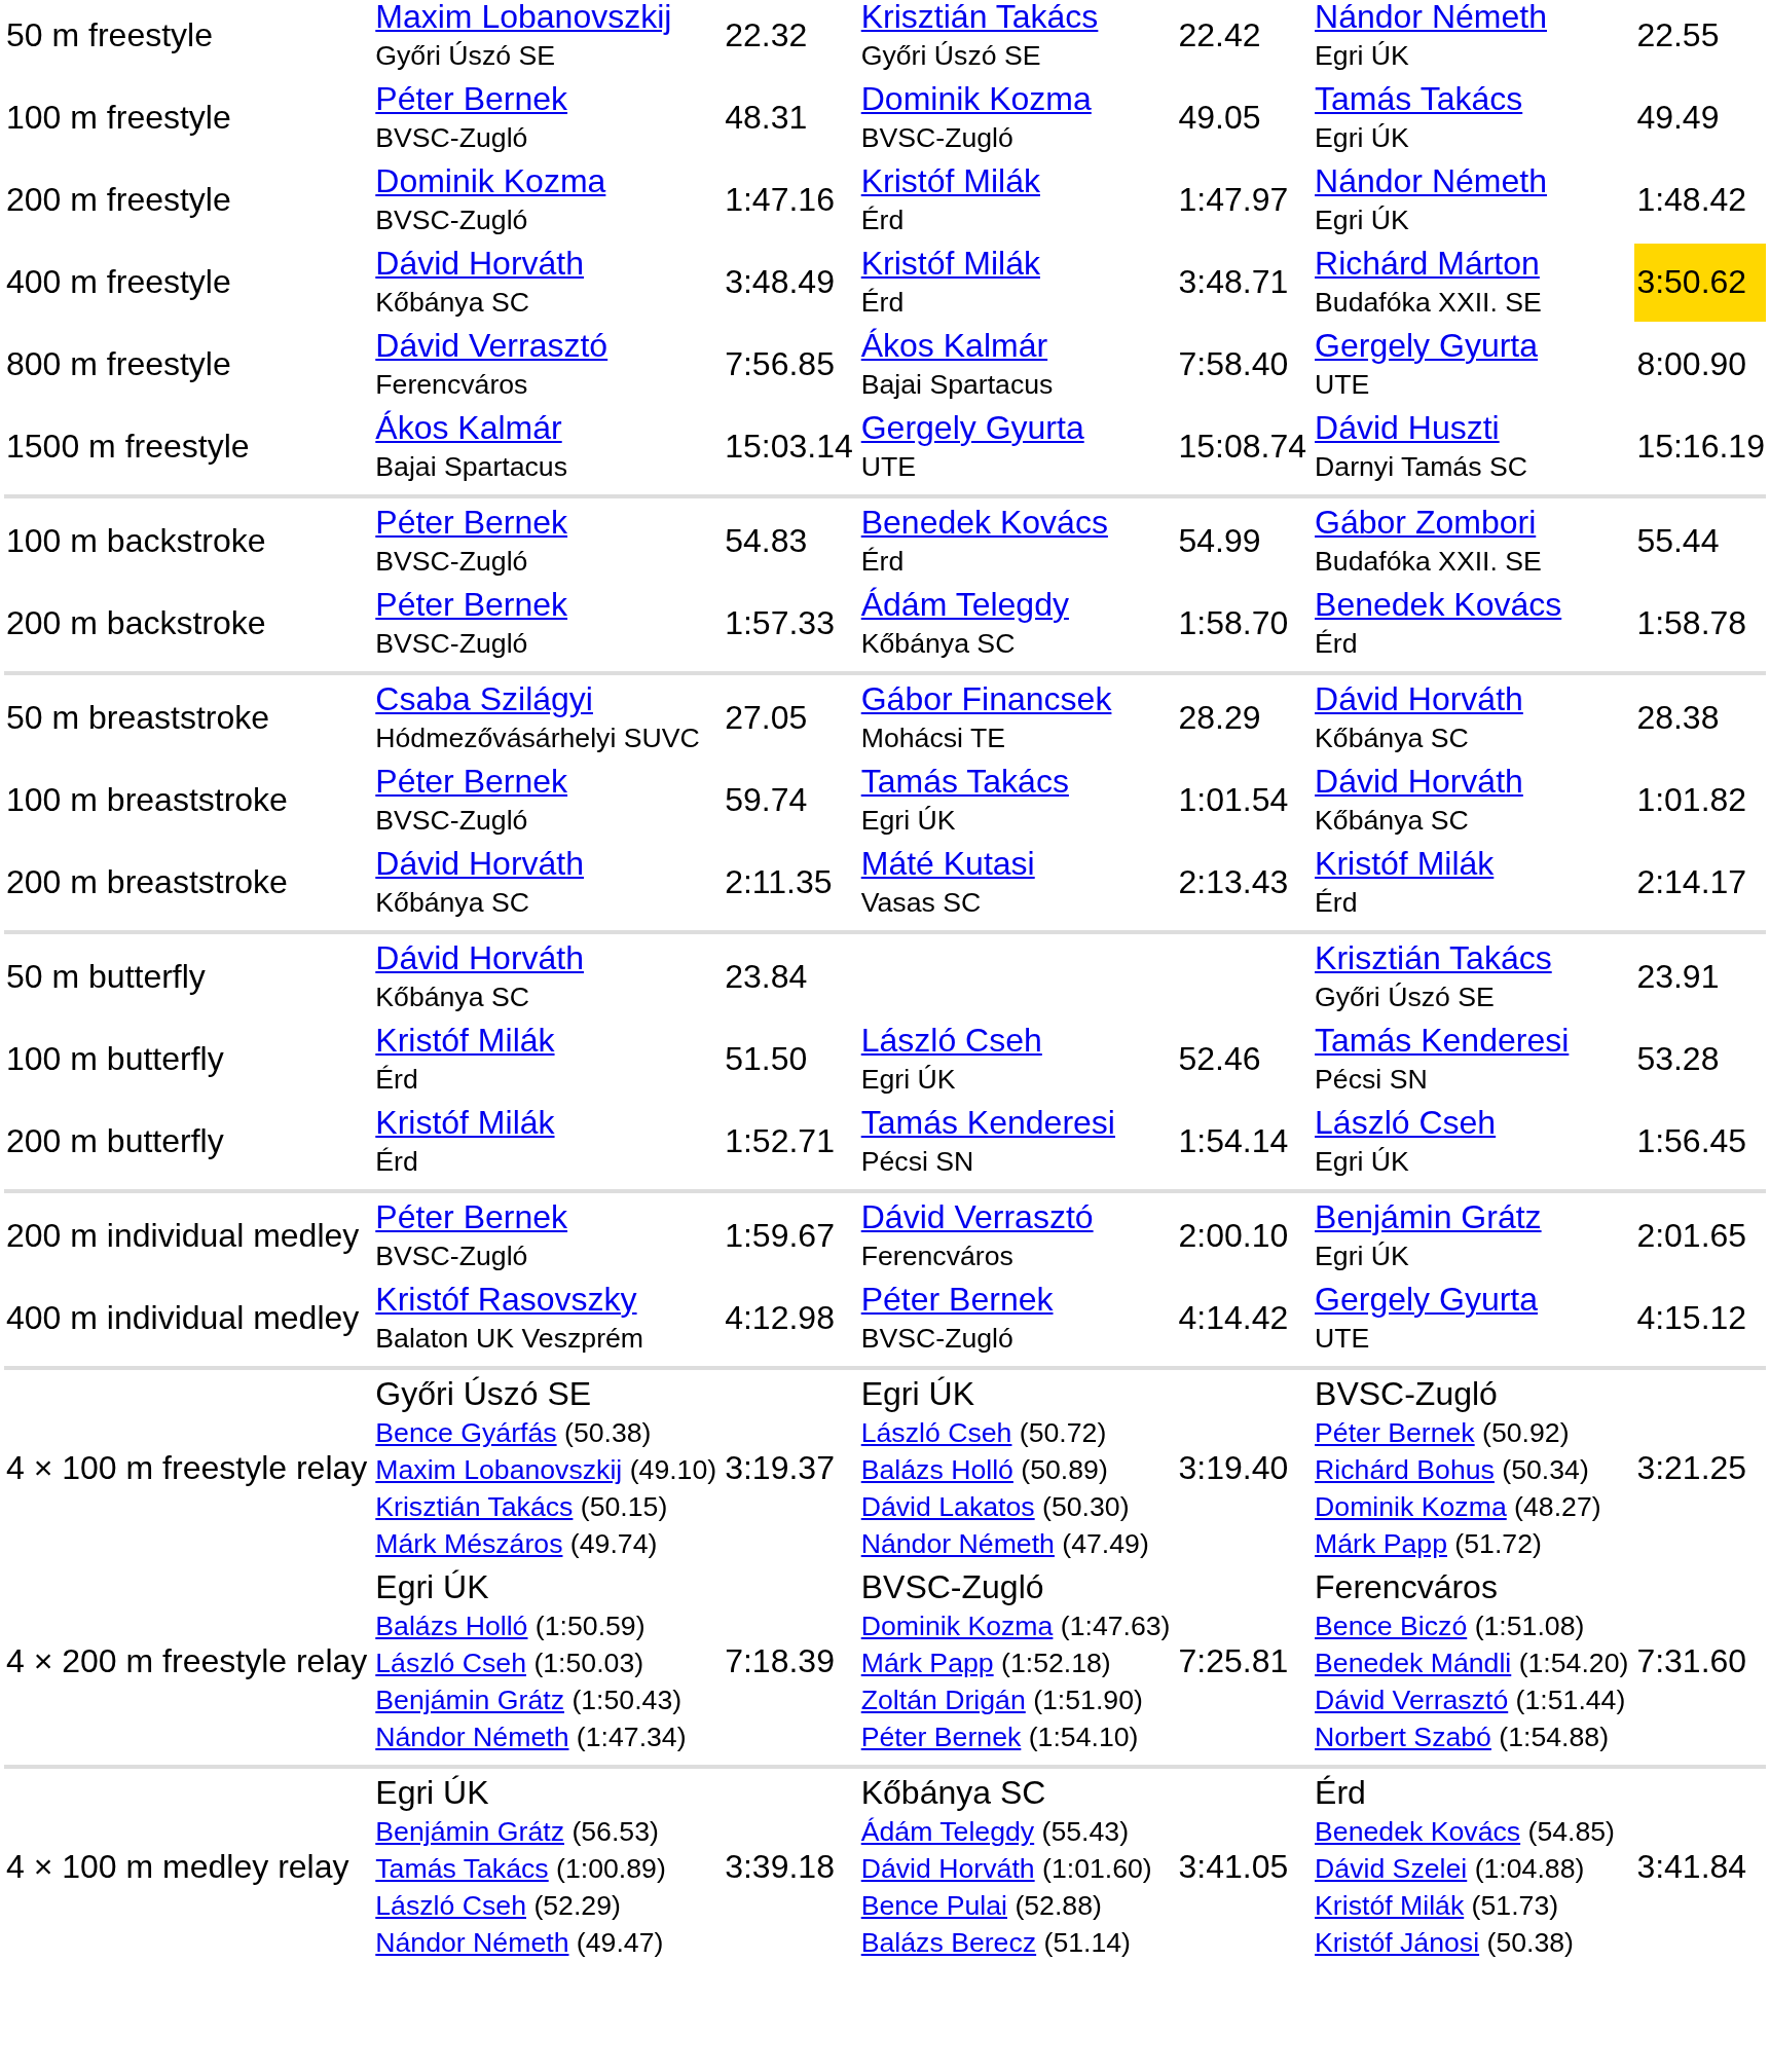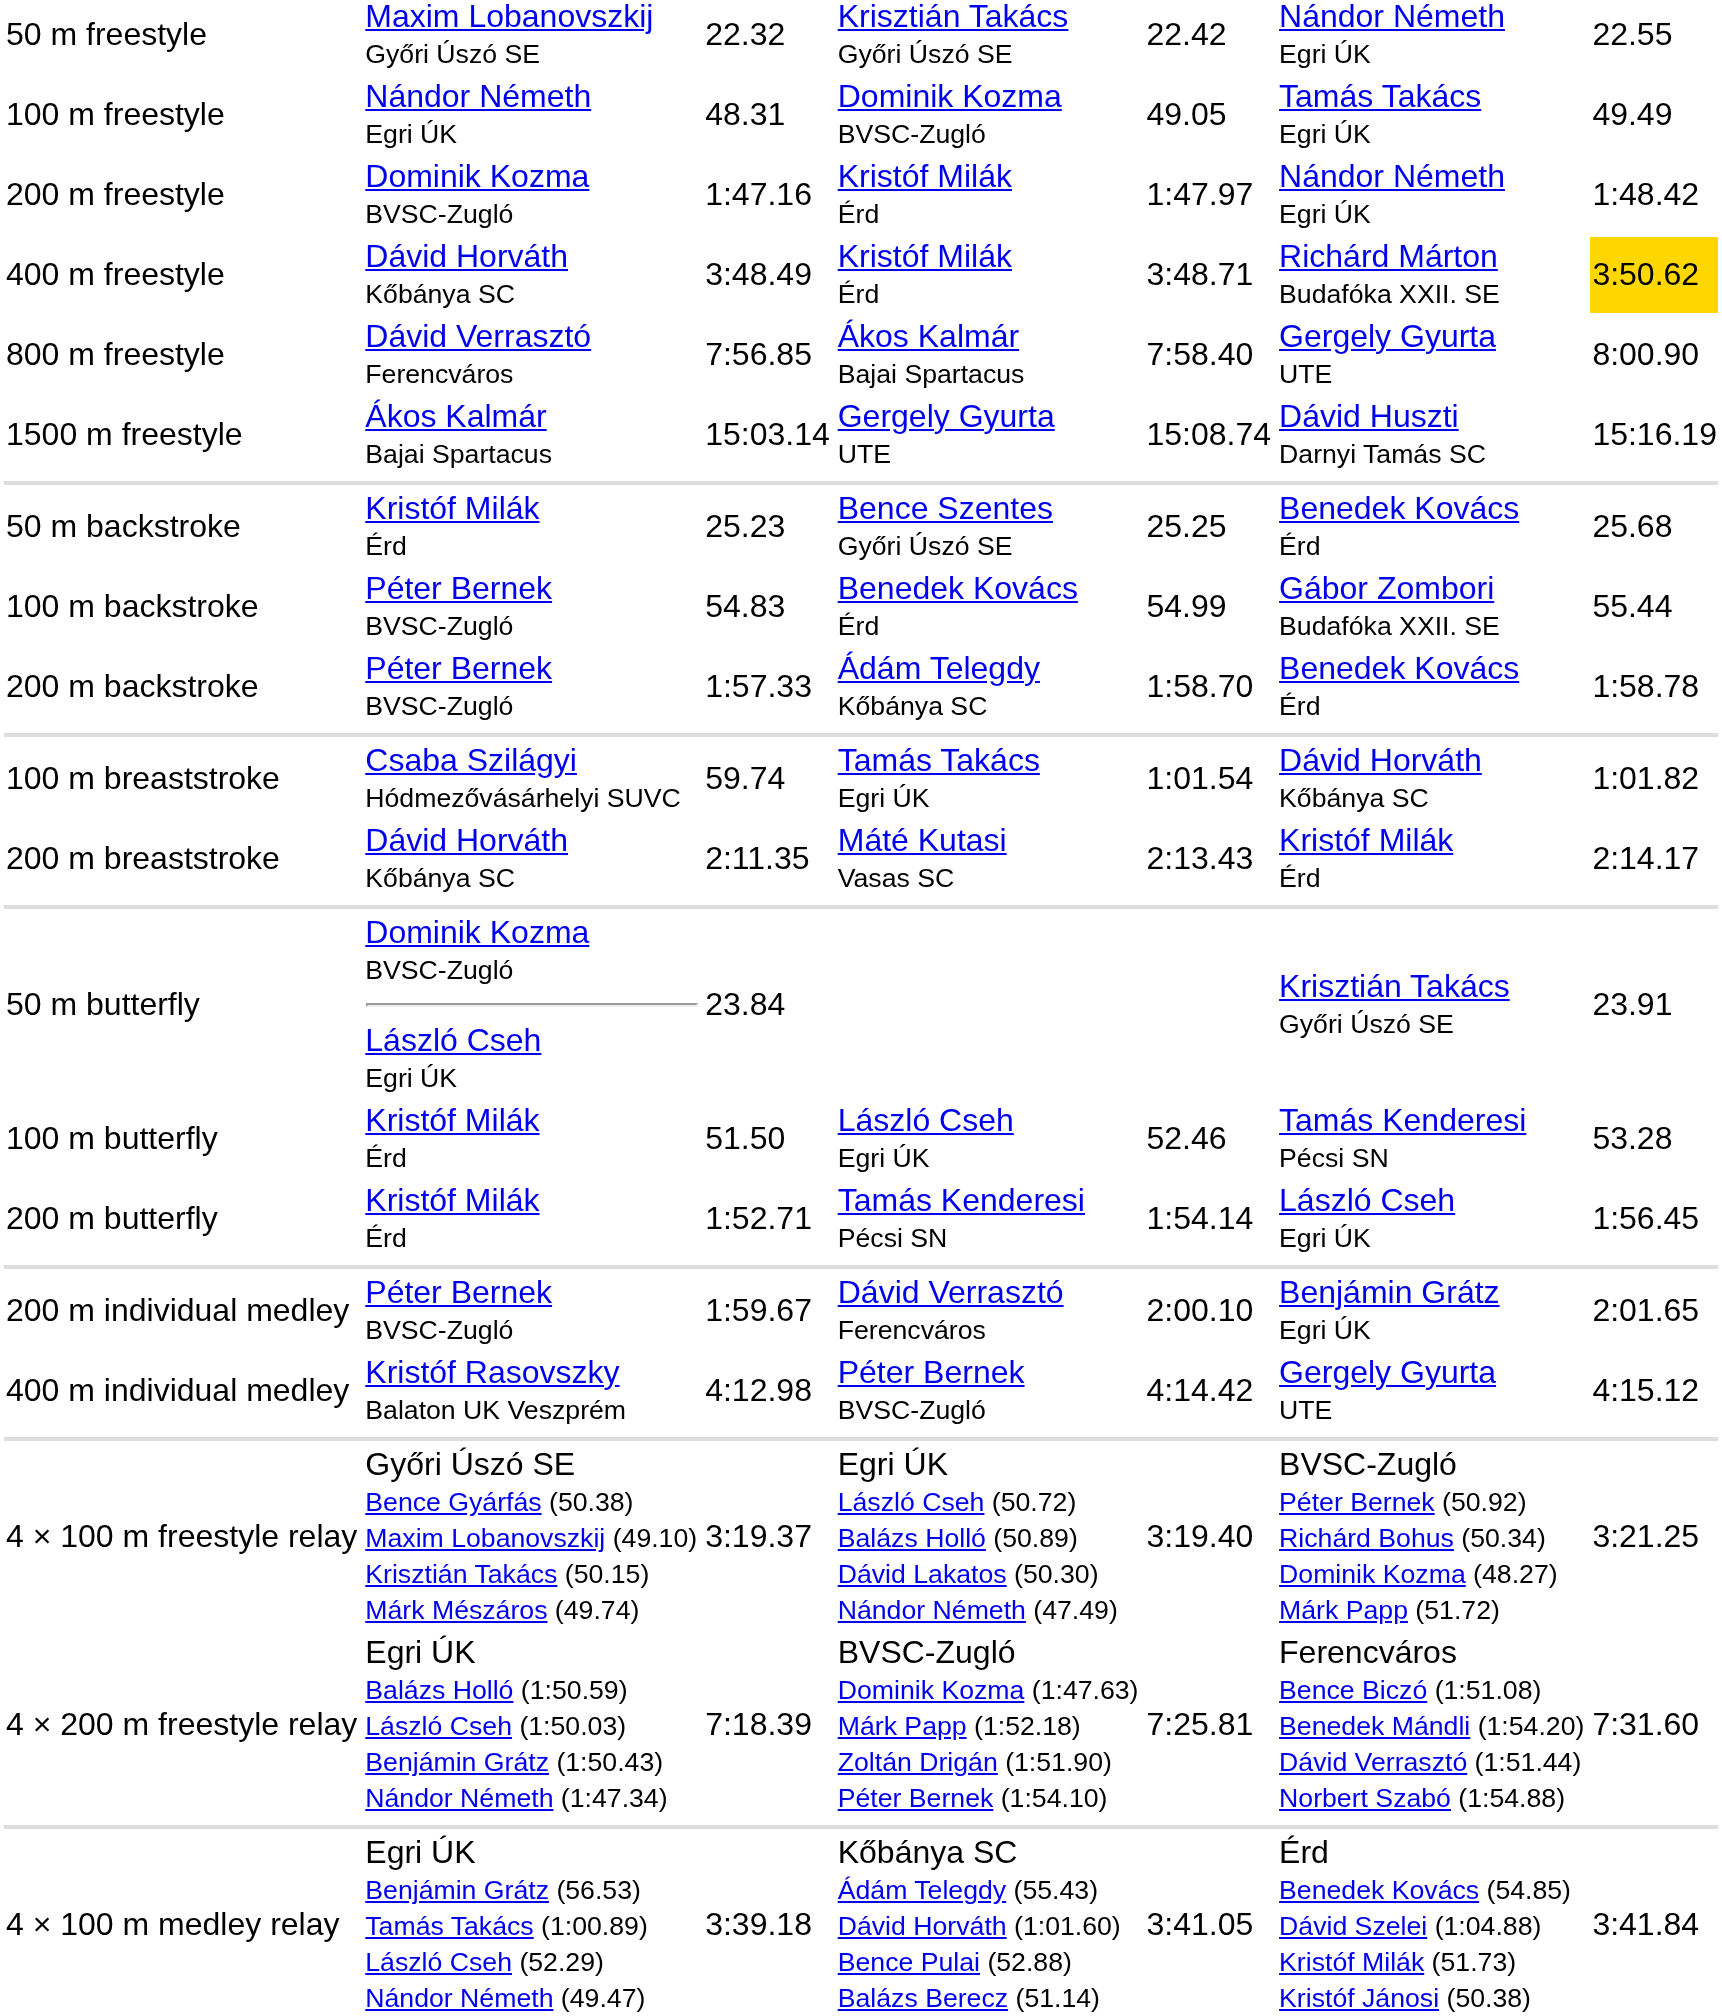 <table>
 <tr>
 <td>50 m freestyle</td>
 <td><a href='#'>Maxim Lobanovszkij</a><br><small> Győri Úszó SE</small></td>
 <td>22.32</td>
 <td><a href='#'>Krisztián Takács</a><br><small> Győri Úszó SE</small></td>
 <td>22.42</td>
 <td><a href='#'>Nándor Németh</a><br><small> Egri ÚK</small></td>
 <td>22.55</td>
 </tr>
 <tr>
 <td>100 m freestyle</td>
-<td><a href='#'>Péter Bernek</a><br><small> BVSC-Zugló</small></td>
+<td><a href='#'>Nándor Németh</a><br><small> Egri ÚK</small></td>
 <td>48.31</td>
 <td><a href='#'>Dominik Kozma</a><br><small> BVSC-Zugló</small></td>
 <td>49.05</td>
 <td><a href='#'>Tamás Takács</a><br><small> Egri ÚK</small></td>
 <td>49.49</td>
 </tr>
 <tr>
 <td>200 m freestyle</td>
 <td><a href='#'>Dominik Kozma</a><br><small> BVSC-Zugló</small></td>
 <td>1:47.16</td>
 <td><a href='#'>Kristóf Milák</a><br><small> Érd</small></td>
 <td>1:47.97</td>
 <td><a href='#'>Nándor Németh</a><br><small> Egri ÚK</small></td>
 <td>1:48.42</td>
 </tr>
 <tr>
 <td>400 m freestyle</td>
 <td><a href='#'>Dávid Horváth</a><br><small> Kőbánya SC</small></td>
 <td>3:48.49</td>
 <td><a href='#'>Kristóf Milák</a><br><small> Érd</small></td>
 <td>3:48.71</td>
 <td><a href='#'>Richárd Márton</a><br><small> Budafóka XXII. SE</small></td>
 <td style="background: gold;">3:50.62</td>
 </tr>
 <tr>
 <td>800 m freestyle</td>
 <td><a href='#'>Dávid Verrasztó</a><br><small> Ferencváros</small></td>
 <td>7:56.85</td>
 <td><a href='#'>Ákos Kalmár</a><br><small> Bajai Spartacus</small></td>
 <td>7:58.40</td>
 <td><a href='#'>Gergely Gyurta</a><br><small> UTE</small></td>
 <td>8:00.90</td>
 </tr>
 <tr>
 <td>1500 m freestyle</td>
 <td><a href='#'>Ákos Kalmár</a><br><small> Bajai Spartacus</small></td>
 <td>15:03.14</td>
 <td><a href='#'>Gergely Gyurta</a><br><small> UTE</small></td>
 <td>15:08.74</td>
 <td><a href='#'>Dávid Huszti</a><br><small> Darnyi Tamás SC</small></td>
 <td>15:16.19</td>
 </tr>
 <tr>
 </tr>
 <tr bgcolor=#ddd>
 <td colspan=7></td>
 </tr>
 <tr>
+<td>50 m backstroke</td>
+<td><a href='#'>Kristóf Milák</a><br><small> Érd</small></td>
+<td>25.23</td>
+<td><a href='#'>Bence Szentes</a><br><small> Győri Úszó SE</small></td>
+<td>25.25</td>
+<td><a href='#'>Benedek Kovács</a><br><small> Érd</small></td>
+<td>25.68</td>
+</tr>
+<tr>
 <td>100 m backstroke</td>
 <td><a href='#'>Péter Bernek</a><br><small> BVSC-Zugló</small></td>
 <td>54.83</td>
 <td><a href='#'>Benedek Kovács</a><br><small> Érd</small></td>
 <td>54.99</td>
 <td><a href='#'>Gábor Zombori</a><br><small> Budafóka XXII. SE</small></td>
 <td>55.44</td>
 </tr>
 <tr>
 <td>200 m backstroke</td>
 <td><a href='#'>Péter Bernek</a><br><small> BVSC-Zugló</small></td>
 <td>1:57.33</td>
 <td><a href='#'>Ádám Telegdy</a><br><small> Kőbánya SC</small></td>
 <td>1:58.70</td>
 <td><a href='#'>Benedek Kovács</a><br><small> Érd</small></td>
 <td>1:58.78</td>
 </tr>
 <tr>
 </tr>
 <tr bgcolor=#ddd>
 <td colspan=7></td>
 </tr>
 <tr>
-<td>50 m breaststroke</td>
+<td>100 m breaststroke</td>
 <td><a href='#'>Csaba Szilágyi</a><br><small> Hódmezővásárhelyi SUVC</small></td>
-<td>27.05</td>
-<td><a href='#'>Gábor Financsek</a><br><small> Mohácsi TE</small></td>
-<td>28.29</td>
-<td><a href='#'>Dávid Horváth</a><br><small> Kőbánya SC</small></td>
-<td>28.38</td>
-</tr>
-<tr>
-<td>100 m breaststroke</td>
-<td><a href='#'>Péter Bernek</a><br><small> BVSC-Zugló</small></td>
 <td>59.74</td>
 <td><a href='#'>Tamás Takács</a><br><small> Egri ÚK</small></td>
 <td>1:01.54</td>
 <td><a href='#'>Dávid Horváth</a><br><small> Kőbánya SC</small></td>
 <td>1:01.82</td>
 </tr>
 <tr>
 <td>200 m breaststroke</td>
 <td><a href='#'>Dávid Horváth</a><br><small> Kőbánya SC</small></td>
 <td>2:11.35</td>
 <td><a href='#'>Máté Kutasi</a><br><small> Vasas SC</small></td>
 <td>2:13.43</td>
 <td><a href='#'>Kristóf Milák</a><br><small> Érd</small></td>
 <td>2:14.17</td>
 </tr>
 <tr>
 </tr>
 <tr bgcolor=#ddd>
 <td colspan=7></td>
 </tr>
 <tr>
 <td>50 m butterfly</td>
-<td><a href='#'>Dávid Horváth</a><br><small> Kőbánya SC</small></td>
+<td><a href='#'>Dominik Kozma</a><br><small> BVSC-Zugló</small><hr><a href='#'>László Cseh</a><br><small> Egri ÚK</small></td>
 <td>23.84</td>
 <td></td>
 <td></td>
 <td><a href='#'>Krisztián Takács</a><br><small> Győri Úszó SE</small></td>
 <td>23.91</td>
 </tr>
 <tr>
 <td>100 m butterfly</td>
 <td><a href='#'>Kristóf Milák</a><br><small> Érd</small></td>
 <td>51.50</td>
 <td><a href='#'>László Cseh</a><br><small> Egri ÚK</small></td>
 <td>52.46</td>
 <td><a href='#'>Tamás Kenderesi</a><br><small> Pécsi SN</small></td>
 <td>53.28</td>
 </tr>
 <tr>
 <td>200 m butterfly</td>
 <td><a href='#'>Kristóf Milák</a><br><small> Érd</small></td>
 <td>1:52.71</td>
 <td><a href='#'>Tamás Kenderesi</a><br><small> Pécsi SN</small></td>
 <td>1:54.14</td>
 <td><a href='#'>László Cseh</a><br><small> Egri ÚK</small></td>
 <td>1:56.45</td>
 </tr>
 <tr>
 </tr>
 <tr bgcolor=#ddd>
 <td colspan=7></td>
 </tr>
 <tr>
 <td>200 m individual medley</td>
 <td><a href='#'>Péter Bernek</a><br><small> BVSC-Zugló</small></td>
 <td>1:59.67</td>
 <td><a href='#'>Dávid Verrasztó</a><br><small> Ferencváros</small></td>
 <td>2:00.10</td>
 <td><a href='#'>Benjámin Grátz</a><br><small> Egri ÚK</small></td>
 <td>2:01.65</td>
 </tr>
 <tr>
 <td>400 m individual medley</td>
 <td><a href='#'>Kristóf Rasovszky</a><br><small> Balaton UK Veszprém</small></td>
 <td>4:12.98</td>
 <td><a href='#'>Péter Bernek</a><br><small> BVSC-Zugló</small></td>
 <td>4:14.42</td>
 <td><a href='#'>Gergely Gyurta</a><br><small> UTE</small></td>
 <td>4:15.12</td>
 </tr>
 <tr>
 </tr>
 <tr bgcolor=#ddd>
 <td colspan=7></td>
 </tr>
 <tr>
 <td>4 × 100 m freestyle relay</td>
 <td> Győri Úszó SE<br><small><a href='#'>Bence Gyárfás</a> (50.38)<br> <a href='#'>Maxim Lobanovszkij</a> (49.10)<br> <a href='#'>Krisztián Takács</a> (50.15)<br> <a href='#'>Márk Mészáros</a> (49.74)</small></td>
 <td>3:19.37</td>
 <td> Egri ÚK<br><small><a href='#'>László Cseh</a> (50.72)<br> <a href='#'>Balázs Holló</a> (50.89)<br> <a href='#'>Dávid Lakatos</a> (50.30)<br> <a href='#'>Nándor Németh</a> (47.49)</small></td>
 <td>3:19.40</td>
 <td> BVSC-Zugló<br><small><a href='#'>Péter Bernek</a> (50.92)<br> <a href='#'>Richárd Bohus</a> (50.34)<br> <a href='#'>Dominik Kozma</a> (48.27)<br> <a href='#'>Márk Papp</a> (51.72)</small></td>
 <td>3:21.25</td>
 </tr>
 <tr>
 <td>4 × 200 m freestyle relay</td>
 <td> Egri ÚK<br><small><a href='#'>Balázs Holló</a> (1:50.59)<br> <a href='#'>László Cseh</a> (1:50.03)<br> <a href='#'>Benjámin Grátz</a> (1:50.43)<br> <a href='#'>Nándor Németh</a> (1:47.34)</small></td>
 <td>7:18.39</td>
 <td> BVSC-Zugló<br><small><a href='#'>Dominik Kozma</a> (1:47.63)<br> <a href='#'>Márk Papp</a> (1:52.18)<br> <a href='#'>Zoltán Drigán</a> (1:51.90)<br> <a href='#'>Péter Bernek</a> (1:54.10)</small></td>
 <td>7:25.81</td>
 <td> Ferencváros<br><small><a href='#'>Bence Biczó</a> (1:51.08)<br> <a href='#'>Benedek Mándli</a> (1:54.20)<br> <a href='#'>Dávid Verrasztó</a> (1:51.44)<br> <a href='#'>Norbert Szabó</a> (1:54.88)</small></td>
 <td>7:31.60</td>
 </tr>
 <tr>
 </tr>
 <tr bgcolor=#ddd>
 <td colspan=7></td>
 </tr>
 <tr>
 <td>4 × 100 m medley relay</td>
 <td> Egri ÚK<br><small><a href='#'>Benjámin Grátz</a> (56.53)<br> <a href='#'>Tamás Takács</a> (1:00.89)<br> <a href='#'>László Cseh</a> (52.29)<br> <a href='#'>Nándor Németh</a> (49.47)</small></td>
 <td>3:39.18</td>
 <td> Kőbánya SC<br><small><a href='#'>Ádám Telegdy</a> (55.43)<br> <a href='#'>Dávid Horváth</a> (1:01.60)<br> <a href='#'>Bence Pulai</a> (52.88)<br> <a href='#'>Balázs Berecz</a> (51.14)</small></td>
 <td>3:41.05</td>
 <td> Érd<br><small><a href='#'>Benedek Kovács</a> (54.85)<br> <a href='#'>Dávid Szelei</a> (1:04.88)<br> <a href='#'>Kristóf Milák</a> (51.73)<br> <a href='#'>Kristóf Jánosi</a> (50.38)</small></td>
 <td>3:41.84</td>
 </tr>
 </table>
